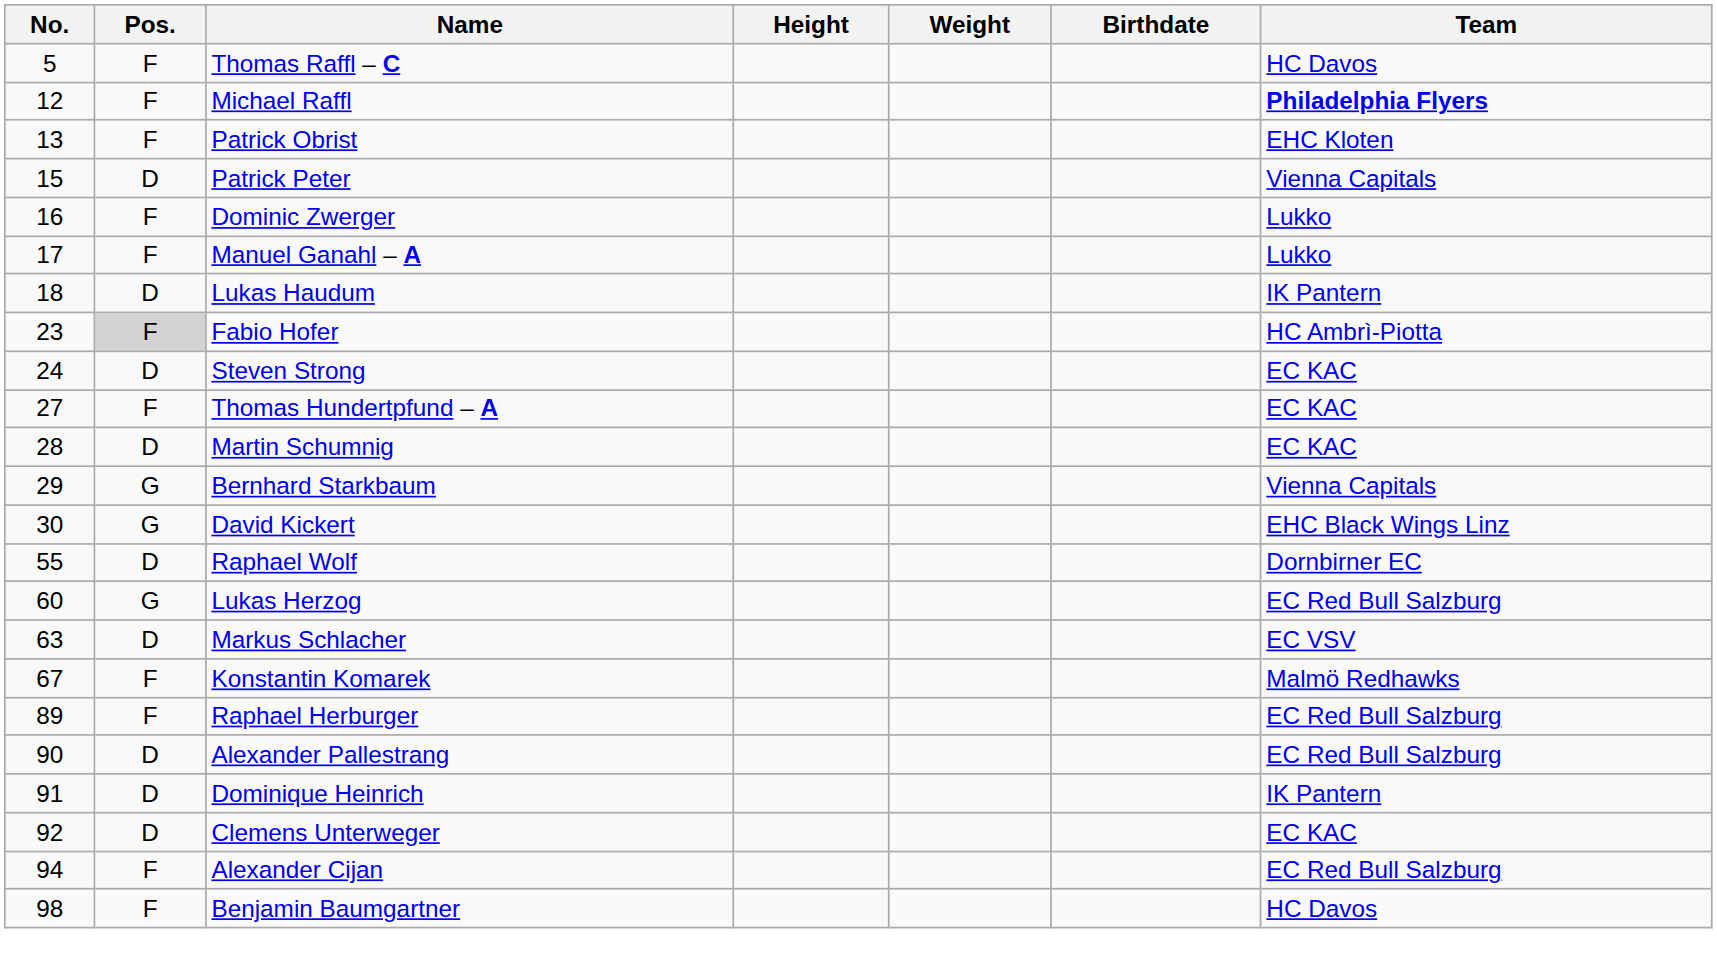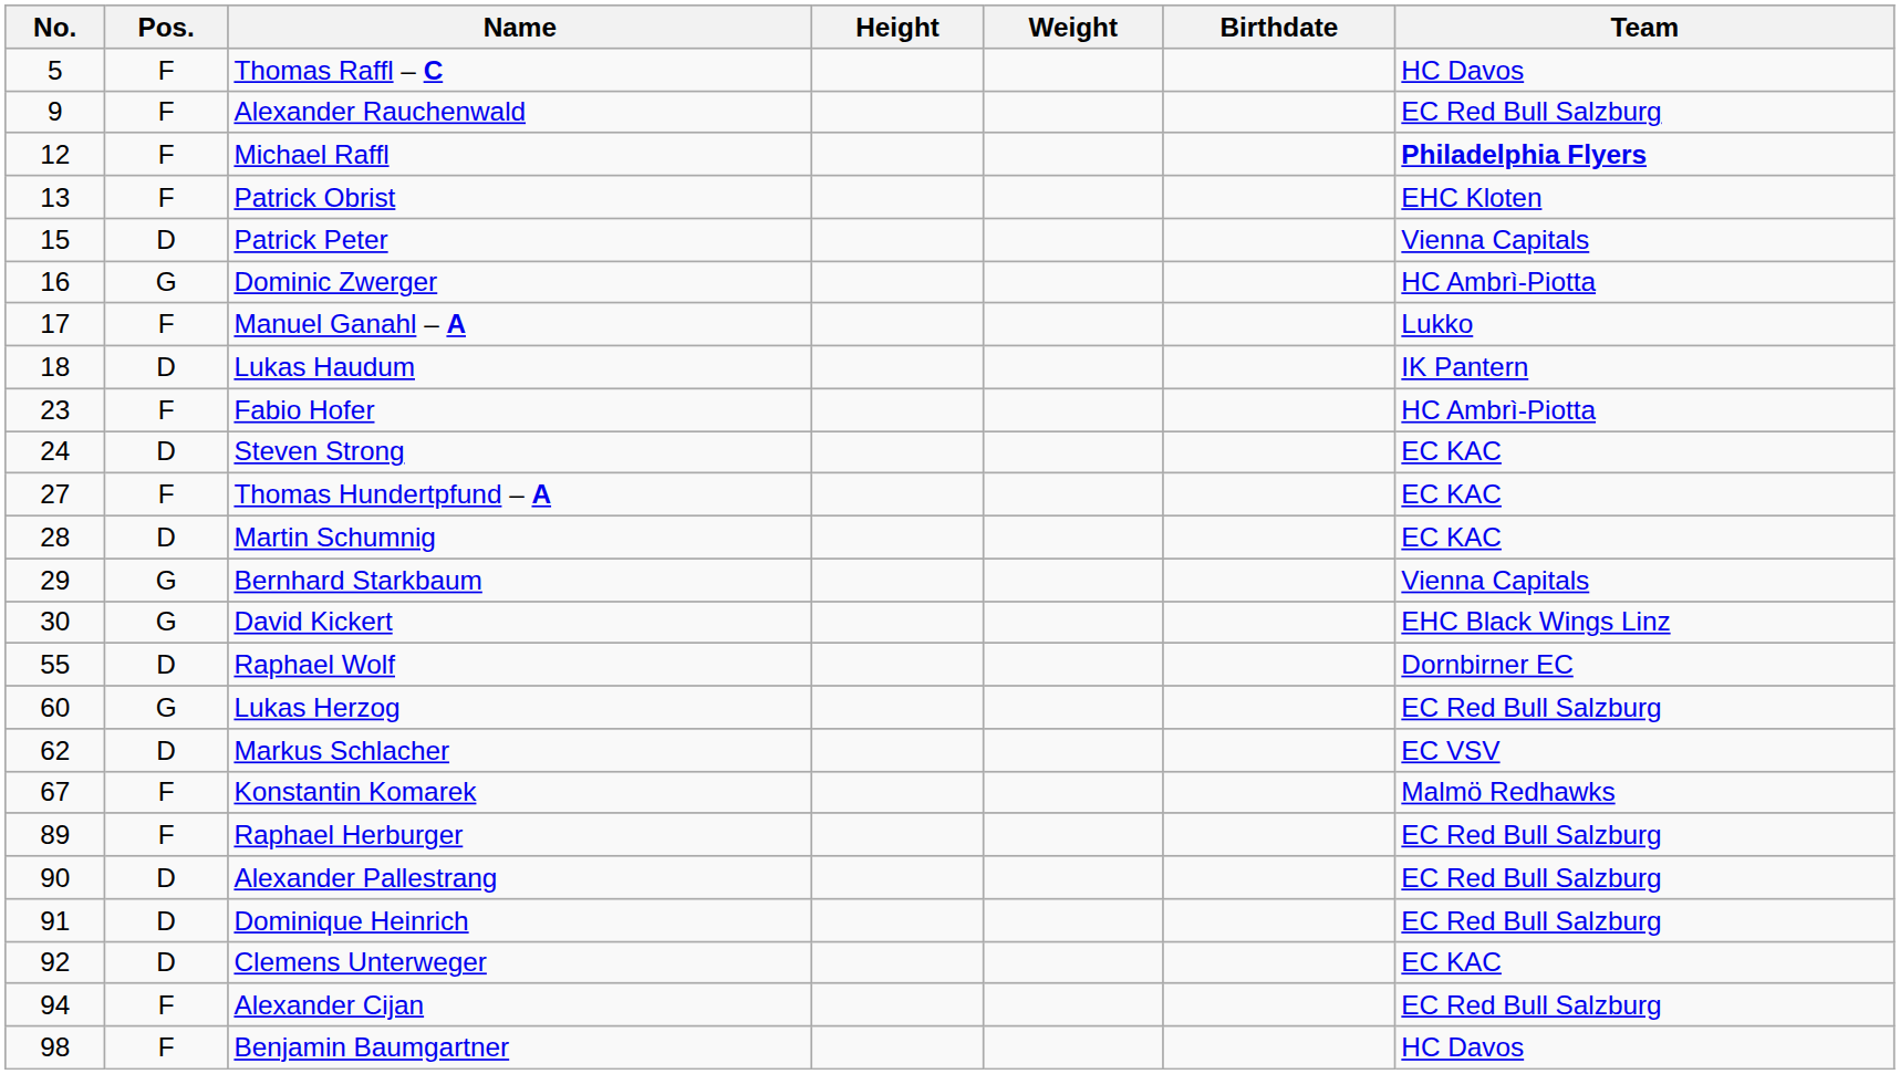 <table width="80%" class="wikitable sortable" style="font-size: 90%; text-align: center">
 <tr>
 <th>No.</th>
 <th>Pos.</th>
 <th>Name</th>
 <th>Height</th>
 <th>Weight</th>
 <th>Birthdate</th>
 <th>Team</th>
 </tr>
 <tr>
 <td>5</td>
 <td>F</td>
 <td align=left><a href='#'>Thomas Raffl</a> – <strong><a href='#'>C</a></strong></td>
 <td></td>
 <td></td>
 <td></td>
 <td style="text-align:left;"> <a href='#'>HC Davos</a></td>
+</tr>
+<tr>
+<td>9</td>
+<td>F</td>
+<td align=left><a href='#'>Alexander Rauchenwald</a></td>
+<td></td>
+<td></td>
+<td></td>
+<td style="text-align:left;"> <a href='#'>EC Red Bull Salzburg</a></td>
 </tr>
 <tr>
 <td>12</td>
 <td>F</td>
 <td align=left><a href='#'>Michael Raffl</a></td>
 <td></td>
 <td></td>
 <td></td>
 <td style="text-align:left;"><strong> <a href='#'>Philadelphia Flyers</a></strong></td>
 </tr>
 <tr>
 <td>13</td>
 <td>F</td>
 <td align=left><a href='#'>Patrick Obrist</a></td>
 <td></td>
 <td></td>
 <td></td>
 <td style="text-align:left;"> <a href='#'>EHC Kloten</a></td>
 </tr>
 <tr>
 <td>15</td>
 <td>D</td>
 <td align=left><a href='#'>Patrick Peter</a></td>
 <td></td>
 <td></td>
 <td></td>
 <td style="text-align:left;"> <a href='#'>Vienna Capitals</a></td>
 </tr>
 <tr>
 <td>16</td>
-<td>F</td>
+<td>G</td>
 <td align=left><a href='#'>Dominic Zwerger</a></td>
 <td></td>
 <td></td>
 <td></td>
-<td style="text-align:left;"> <a href='#'>Lukko</a></td>
+<td style="text-align:left;"> <a href='#'>HC Ambrì-Piotta</a></td>
 </tr>
 <tr>
 <td>17</td>
 <td>F</td>
 <td align=left><a href='#'>Manuel Ganahl</a> – <strong><a href='#'>A</a></strong></td>
 <td></td>
 <td></td>
 <td></td>
 <td style="text-align:left;"> <a href='#'>Lukko</a></td>
 </tr>
 <tr>
 <td>18</td>
 <td>D</td>
 <td align=left><a href='#'>Lukas Haudum</a></td>
 <td></td>
 <td></td>
 <td></td>
 <td style="text-align:left;"> <a href='#'>IK Pantern</a></td>
 </tr>
 <tr>
 <td>23</td>
-<td style="background: lightgrey;">F</td>
+<td>F</td>
 <td align=left><a href='#'>Fabio Hofer</a></td>
 <td></td>
 <td></td>
 <td></td>
 <td style="text-align:left;"> <a href='#'>HC Ambrì-Piotta</a></td>
 </tr>
 <tr>
 <td>24</td>
 <td>D</td>
 <td align=left><a href='#'>Steven Strong</a></td>
 <td></td>
 <td></td>
 <td></td>
 <td style="text-align:left;"> <a href='#'>EC KAC</a></td>
 </tr>
 <tr>
 <td>27</td>
 <td>F</td>
 <td align=left><a href='#'>Thomas Hundertpfund</a> – <strong><a href='#'>A</a></strong></td>
 <td></td>
 <td></td>
 <td></td>
 <td style="text-align:left;"> <a href='#'>EC KAC</a></td>
 </tr>
 <tr>
 <td>28</td>
 <td>D</td>
 <td align=left><a href='#'>Martin Schumnig</a></td>
 <td></td>
 <td></td>
 <td></td>
 <td style="text-align:left;"> <a href='#'>EC KAC</a></td>
 </tr>
 <tr>
 <td>29</td>
 <td>G</td>
 <td align=left><a href='#'>Bernhard Starkbaum</a></td>
 <td></td>
 <td></td>
 <td></td>
 <td style="text-align:left;"> <a href='#'>Vienna Capitals</a></td>
 </tr>
 <tr>
 <td>30</td>
 <td>G</td>
 <td align=left><a href='#'>David Kickert</a></td>
 <td></td>
 <td></td>
 <td></td>
 <td style="text-align:left;"> <a href='#'>EHC Black Wings Linz</a></td>
 </tr>
 <tr>
 <td>55</td>
 <td>D</td>
 <td align=left><a href='#'>Raphael Wolf</a></td>
 <td></td>
 <td></td>
 <td></td>
 <td style="text-align:left;"> <a href='#'>Dornbirner EC</a></td>
 </tr>
 <tr>
 <td>60</td>
 <td>G</td>
 <td align=left><a href='#'>Lukas Herzog</a></td>
 <td></td>
 <td></td>
 <td></td>
 <td style="text-align:left;"> <a href='#'>EC Red Bull Salzburg</a></td>
 </tr>
 <tr>
-<td>63</td>
+<td>62</td>
 <td>D</td>
 <td align=left><a href='#'>Markus Schlacher</a></td>
 <td></td>
 <td></td>
 <td></td>
 <td style="text-align:left;"> <a href='#'>EC VSV</a></td>
 </tr>
 <tr>
 <td>67</td>
 <td>F</td>
 <td align=left><a href='#'>Konstantin Komarek</a></td>
 <td></td>
 <td></td>
 <td></td>
 <td style="text-align:left;"> <a href='#'>Malmö Redhawks</a></td>
 </tr>
 <tr>
 <td>89</td>
 <td>F</td>
 <td align=left><a href='#'>Raphael Herburger</a></td>
 <td></td>
 <td></td>
 <td></td>
 <td style="text-align:left;"> <a href='#'>EC Red Bull Salzburg</a></td>
 </tr>
 <tr>
 <td>90</td>
 <td>D</td>
 <td align=left><a href='#'>Alexander Pallestrang</a></td>
 <td></td>
 <td></td>
 <td></td>
 <td style="text-align:left;"> <a href='#'>EC Red Bull Salzburg</a></td>
 </tr>
 <tr>
 <td>91</td>
 <td>D</td>
 <td align=left><a href='#'>Dominique Heinrich</a></td>
 <td></td>
 <td></td>
 <td></td>
-<td style="text-align:left;"> <a href='#'>IK Pantern</a></td>
+<td style="text-align:left;"> <a href='#'>EC Red Bull Salzburg</a></td>
 </tr>
 <tr>
 <td>92</td>
 <td>D</td>
 <td align=left><a href='#'>Clemens Unterweger</a></td>
 <td></td>
 <td></td>
 <td></td>
 <td style="text-align:left;"> <a href='#'>EC KAC</a></td>
 </tr>
 <tr>
 <td>94</td>
 <td>F</td>
 <td align=left><a href='#'>Alexander Cijan</a></td>
 <td></td>
 <td></td>
 <td></td>
 <td style="text-align:left;"> <a href='#'>EC Red Bull Salzburg</a></td>
 </tr>
 <tr>
 <td>98</td>
 <td>F</td>
 <td align=left><a href='#'>Benjamin Baumgartner</a></td>
 <td></td>
 <td></td>
 <td></td>
 <td style="text-align:left;"> <a href='#'>HC Davos</a></td>
 </tr>
 </table>
